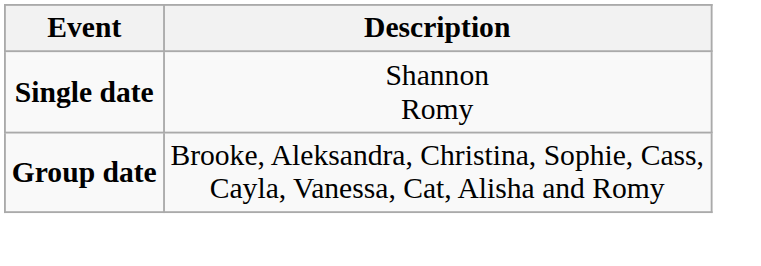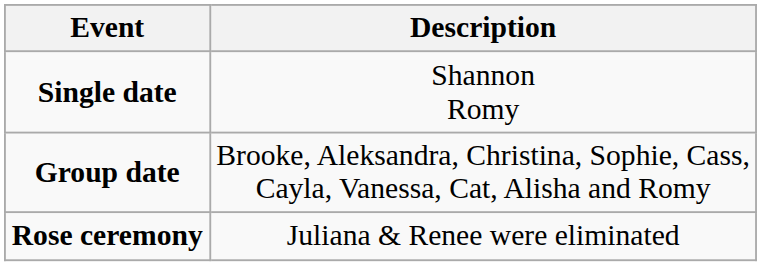 <table class="wikitable sortable" style="text-align:center;">
 <tr>
 <th>Event</th>
 <th>Description</th>
 </tr>
 <tr>
 <td><strong>Single date</strong></td>
 <td>Shannon<br>Romy</td>
 </tr>
 <tr>
 <td><strong>Group date</strong></td>
 <td>Brooke, Aleksandra, Christina, Sophie, Cass,<br>Cayla, Vanessa, Cat, Alisha and Romy</td>
 </tr>
+<tr>
+<td><strong>Rose ceremony</strong></td>
+<td>Juliana & Renee were eliminated</td>
+</tr>
 </table>
